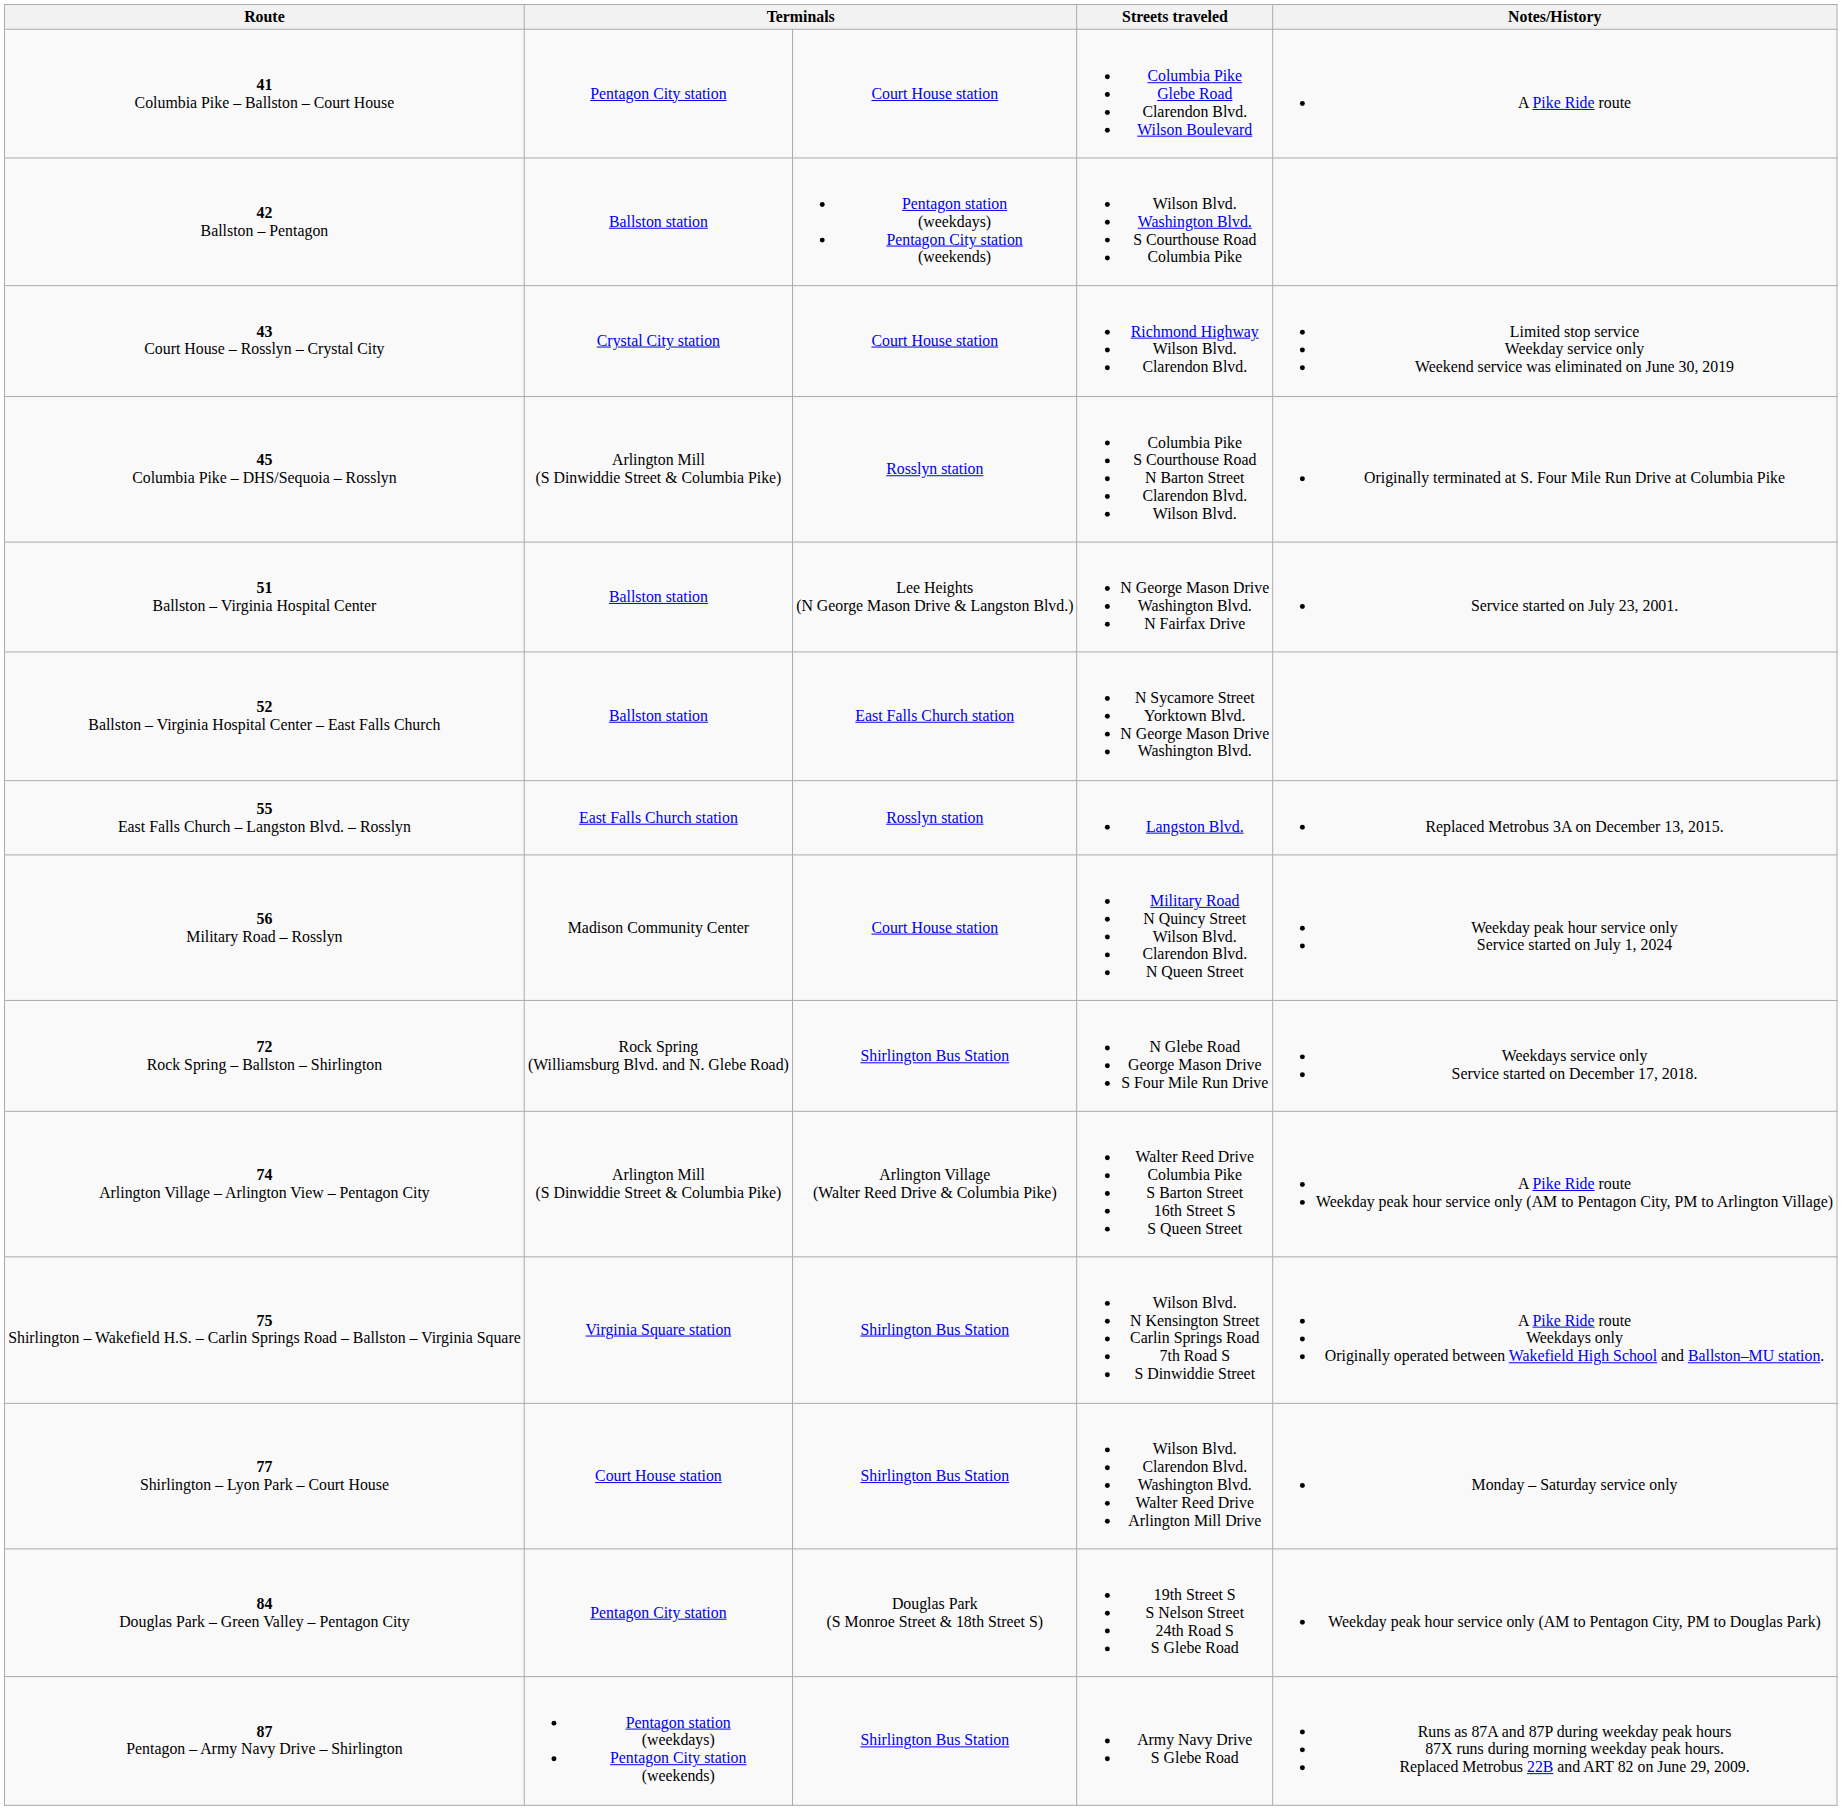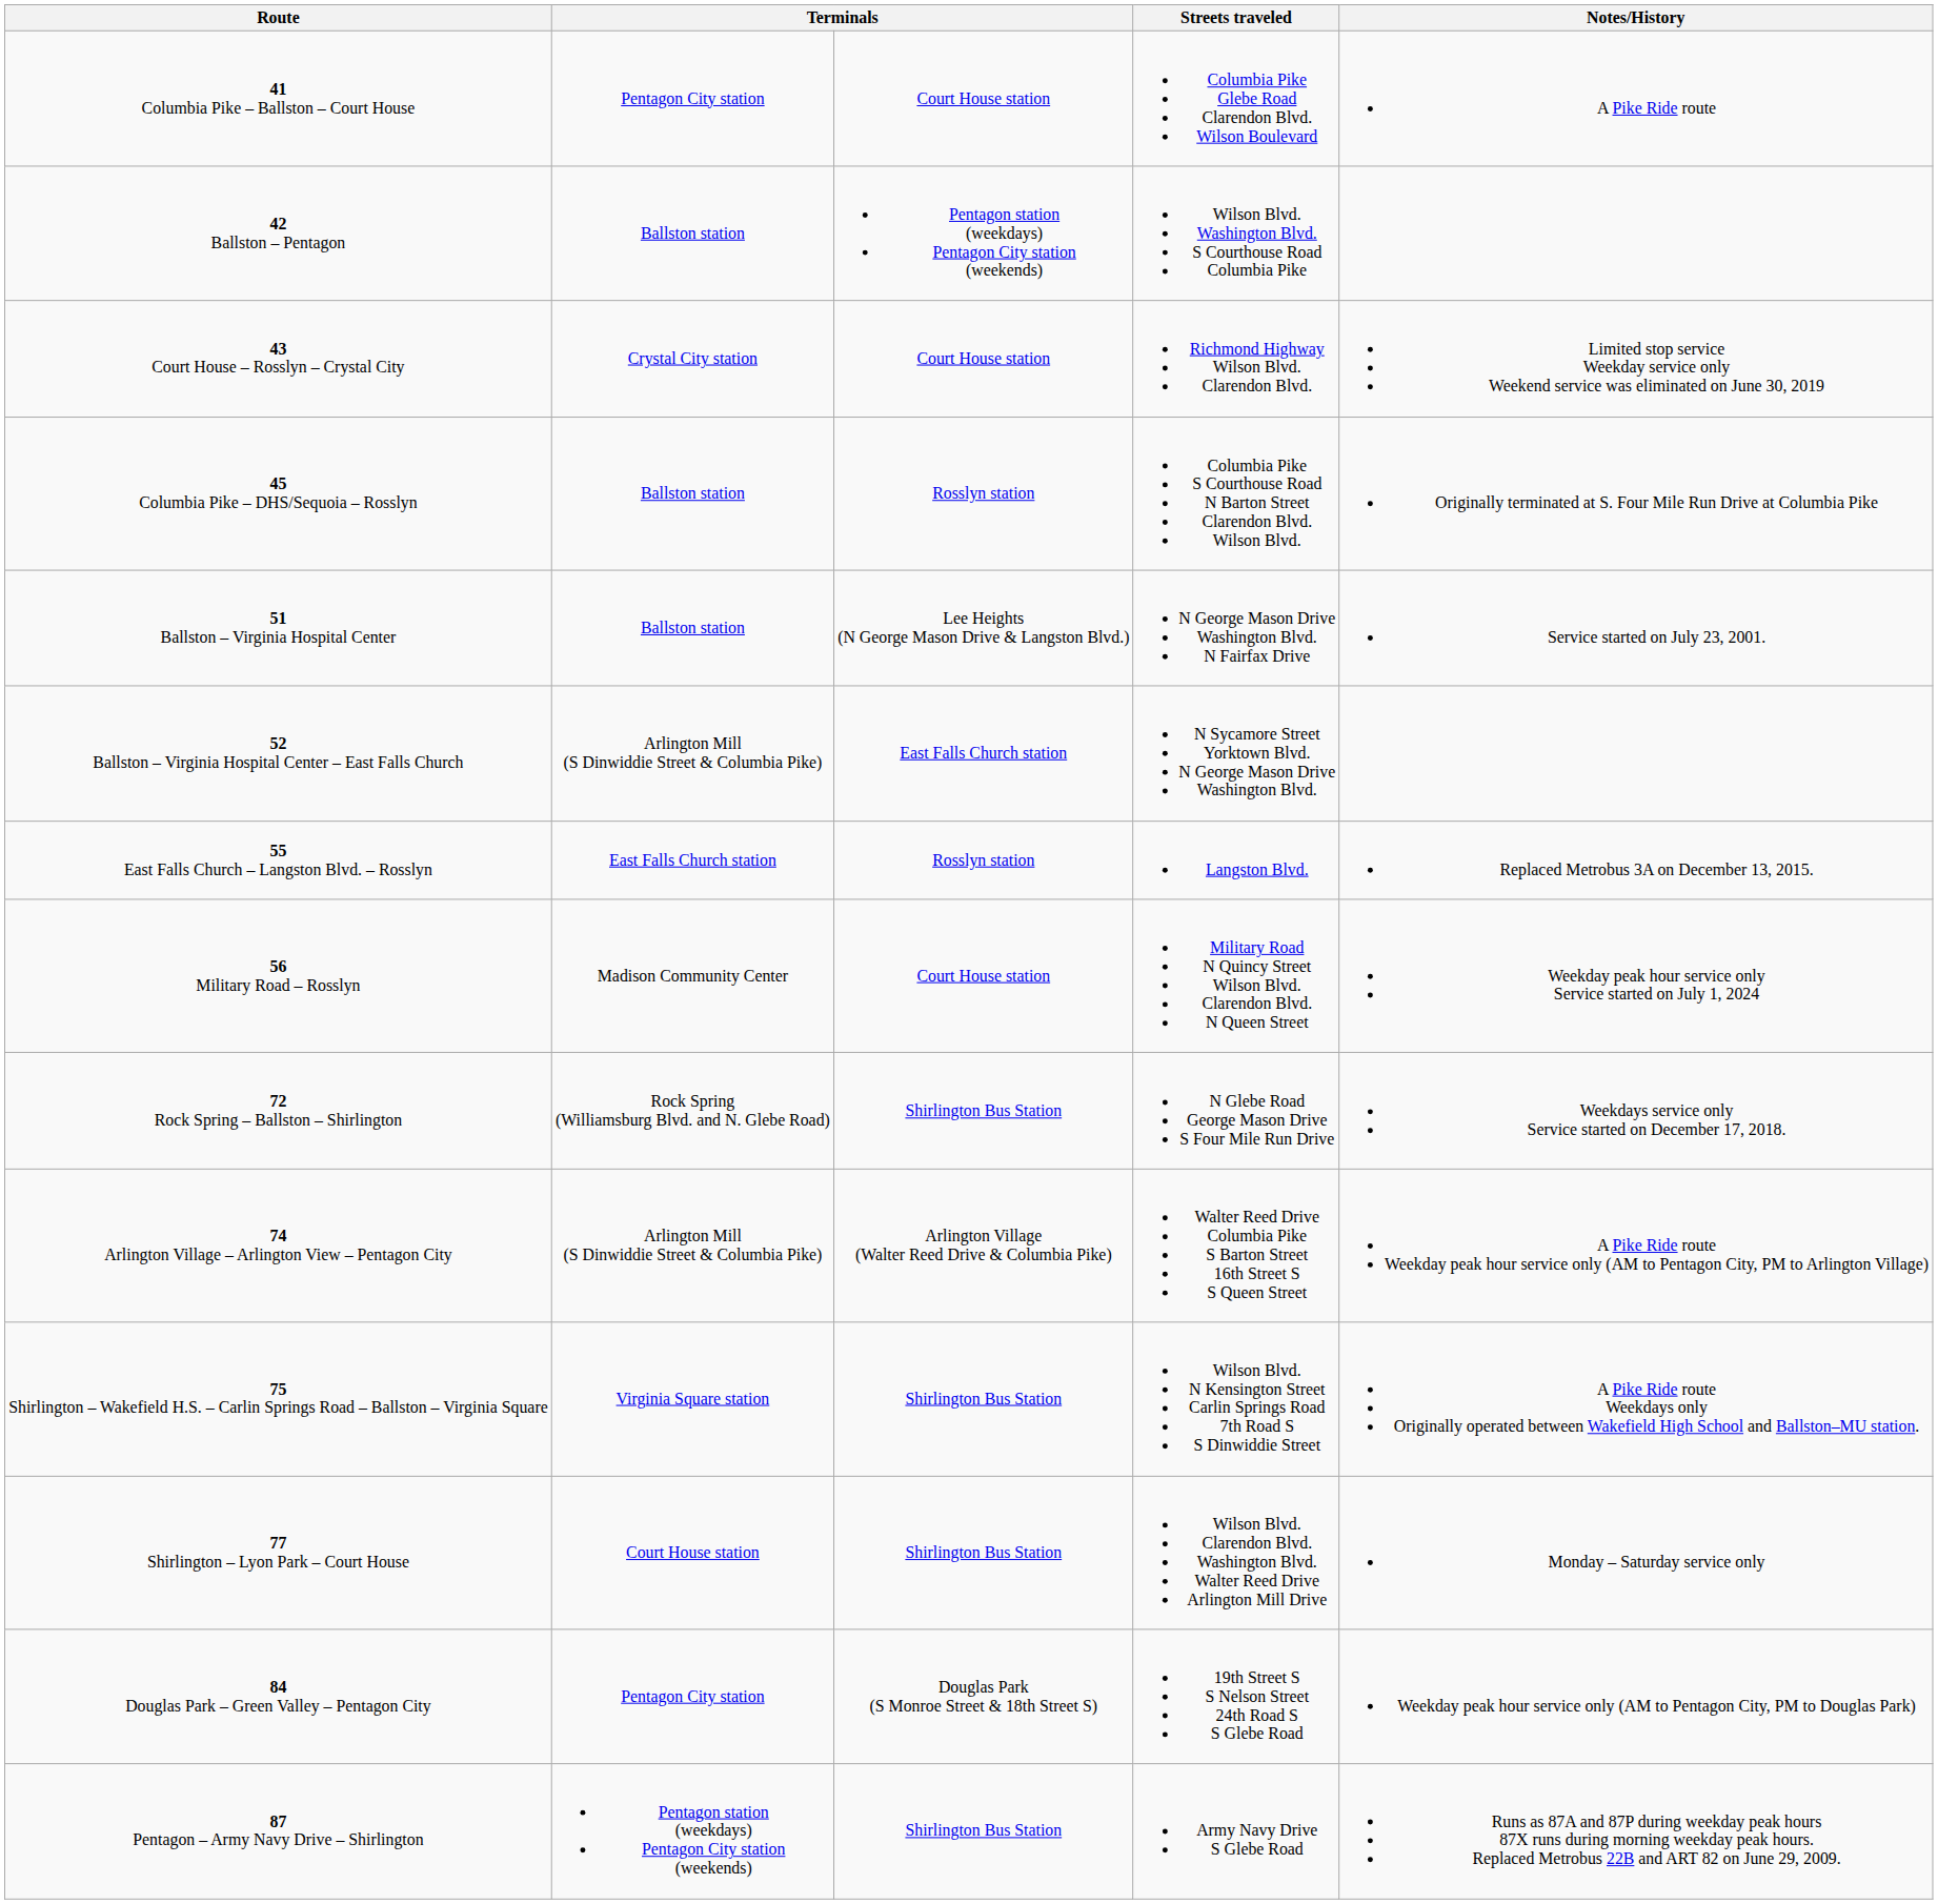 <table class=wikitable>
 <tr>
 <th>Route</th>
 <th colspan=2>Terminals</th>
 <th>Streets traveled</th>
 <th>Notes/History</th>
 </tr>
 <tr align="center">
 <td><strong>41</strong><br>Columbia Pike – Ballston – Court House</td>
 <td><a href='#'>Pentagon City station</a></td>
 <td><a href='#'>Court House station</a></td>
 <td><br><ul><li><a href='#'>Columbia Pike</a></li><li><a href='#'>Glebe Road</a></li><li>Clarendon Blvd.</li><li><a href='#'>Wilson Boulevard</a></li></ul></td>
 <td><br><ul><li>A <a href='#'>Pike Ride</a> route</li></ul></td>
 </tr>
 <tr align="center">
 <td><strong>42</strong><br>Ballston – Pentagon</td>
 <td><a href='#'>Ballston station</a></td>
 <td><br><ul><li><a href='#'>Pentagon station</a><br>(weekdays)</li><li><a href='#'>Pentagon City station</a><br>(weekends)</li></ul></td>
 <td><br><ul><li>Wilson Blvd.</li><li><a href='#'>Washington Blvd.</a></li><li>S Courthouse Road</li><li>Columbia Pike</li></ul></td>
 <td></td>
 </tr>
 <tr align="center">
 <td><strong>43</strong><br>Court House – Rosslyn – Crystal City</td>
 <td><a href='#'>Crystal City station</a></td>
 <td><a href='#'>Court House station</a></td>
 <td><br><ul><li><a href='#'>Richmond Highway</a></li><li>Wilson Blvd.</li><li>Clarendon Blvd.</li></ul></td>
 <td><br><ul><li>Limited stop service</li><li>Weekday service only</li><li>Weekend service was eliminated on June 30, 2019</li></ul></td>
 </tr>
 <tr align="center">
 <td><strong>45</strong><br>Columbia Pike – DHS/Sequoia – Rosslyn</td>
-<td>Arlington Mill<br>(S Dinwiddie Street & Columbia Pike)</td>
+<td><a href='#'>Ballston station</a></td>
 <td><a href='#'>Rosslyn station</a></td>
 <td><br><ul><li>Columbia Pike</li><li>S Courthouse Road</li><li>N Barton Street</li><li>Clarendon Blvd.</li><li>Wilson Blvd.</li></ul></td>
 <td><br><ul><li>Originally terminated at S. Four Mile Run Drive at Columbia Pike</li></ul></td>
 </tr>
 <tr align="center">
 <td><strong>51</strong><br>Ballston – Virginia Hospital Center</td>
 <td><a href='#'>Ballston station</a></td>
 <td>Lee Heights<br>(N George Mason Drive & Langston Blvd.)</td>
 <td><br><ul><li>N George Mason Drive</li><li>Washington Blvd.</li><li>N Fairfax Drive</li></ul></td>
 <td><br><ul><li>Service started on July 23, 2001.</li></ul></td>
 </tr>
 <tr align="center">
 <td><strong>52</strong><br>Ballston – Virginia Hospital Center – East Falls Church</td>
-<td><a href='#'>Ballston station</a></td>
+<td>Arlington Mill<br>(S Dinwiddie Street & Columbia Pike)</td>
 <td><a href='#'>East Falls Church station</a></td>
 <td><br><ul><li>N Sycamore Street</li><li>Yorktown Blvd.</li><li>N George Mason Drive</li><li>Washington Blvd.</li></ul></td>
 <td></td>
 </tr>
 <tr align="center">
 <td><strong>55</strong><br>East Falls Church – Langston Blvd. – Rosslyn</td>
 <td><a href='#'>East Falls Church station</a></td>
 <td><a href='#'>Rosslyn station</a></td>
 <td><br><ul><li><a href='#'>Langston Blvd.</a></li></ul></td>
 <td><br><ul><li>Replaced Metrobus 3A on December 13, 2015.</li></ul></td>
 </tr>
 <tr align="center">
 <td><strong>56</strong><br>Military Road – Rosslyn</td>
 <td>Madison Community Center</td>
 <td><a href='#'>Court House station</a></td>
 <td><br><ul><li><a href='#'>Military Road</a></li><li>N Quincy Street</li><li>Wilson Blvd.</li><li>Clarendon Blvd.</li><li>N Queen Street</li></ul></td>
 <td><br><ul><li>Weekday peak hour service only</li><li>Service started on July 1, 2024</li></ul></td>
 </tr>
 <tr align="center">
 <td><strong>72</strong><br>Rock Spring – Ballston – Shirlington</td>
 <td>Rock Spring<br>(Williamsburg Blvd. and N. Glebe Road)</td>
 <td><a href='#'>Shirlington Bus Station</a></td>
 <td><br><ul><li>N Glebe Road</li><li>George Mason Drive</li><li>S Four Mile Run Drive</li></ul></td>
 <td><br><ul><li>Weekdays service only</li><li>Service started on December 17, 2018.</li></ul></td>
 </tr>
 <tr align="center">
 <td><strong>74</strong><br>Arlington Village – Arlington View – Pentagon City</td>
 <td>Arlington Mill<br>(S Dinwiddie Street & Columbia Pike)</td>
 <td>Arlington Village<br>(Walter Reed Drive & Columbia Pike)</td>
 <td><br><ul><li>Walter Reed Drive</li><li>Columbia Pike</li><li>S Barton Street</li><li>16th Street S</li><li>S Queen Street</li></ul></td>
 <td><br><ul><li>A <a href='#'>Pike Ride</a> route</li><li>Weekday peak hour service only (AM to Pentagon City, PM to Arlington Village)</li></ul></td>
 </tr>
 <tr align="center">
 <td><strong>75</strong><br>Shirlington – Wakefield H.S. – Carlin Springs Road – Ballston – Virginia Square</td>
 <td><a href='#'>Virginia Square station</a></td>
 <td><a href='#'>Shirlington Bus Station</a></td>
 <td><br><ul><li>Wilson Blvd.</li><li>N Kensington Street</li><li>Carlin Springs Road</li><li>7th Road S</li><li>S Dinwiddie Street</li></ul></td>
 <td><br><ul><li>A <a href='#'>Pike Ride</a> route</li><li>Weekdays only</li><li>Originally operated between <a href='#'>Wakefield High School</a> and <a href='#'>Ballston–MU station</a>.</li></ul></td>
 </tr>
 <tr align="center">
 <td><strong>77</strong><br>Shirlington – Lyon Park – Court House</td>
 <td><a href='#'>Court House station</a></td>
 <td><a href='#'>Shirlington Bus Station</a></td>
 <td><br><ul><li>Wilson Blvd.</li><li>Clarendon Blvd.</li><li>Washington Blvd.</li><li>Walter Reed Drive</li><li>Arlington Mill Drive</li></ul></td>
 <td><br><ul><li>Monday – Saturday service only</li></ul></td>
 </tr>
 <tr align="center">
 <td><strong>84</strong><br>Douglas Park – Green Valley – Pentagon City</td>
 <td><a href='#'>Pentagon City station</a></td>
 <td>Douglas Park<br>(S Monroe Street & 18th Street S)</td>
 <td><br><ul><li>19th Street S</li><li>S Nelson Street</li><li>24th Road S</li><li>S Glebe Road</li></ul></td>
 <td><br><ul><li>Weekday peak hour service only (AM to Pentagon City, PM to Douglas Park)</li></ul></td>
 </tr>
 <tr align="center">
 <td><strong>87</strong><br>Pentagon – Army Navy Drive – Shirlington</td>
 <td><br><ul><li><a href='#'>Pentagon station</a><br>(weekdays)</li><li><a href='#'>Pentagon City station</a><br>(weekends)</li></ul></td>
 <td><a href='#'>Shirlington Bus Station</a></td>
 <td><br><ul><li>Army Navy Drive</li><li>S Glebe Road</li></ul></td>
 <td><br><ul><li>Runs as 87A and 87P during weekday peak hours</li><li>87X runs during morning weekday peak hours.</li><li>Replaced Metrobus <a href='#'>22B</a> and ART 82 on June 29, 2009.</li></ul></td>
 </tr>
 </table>
